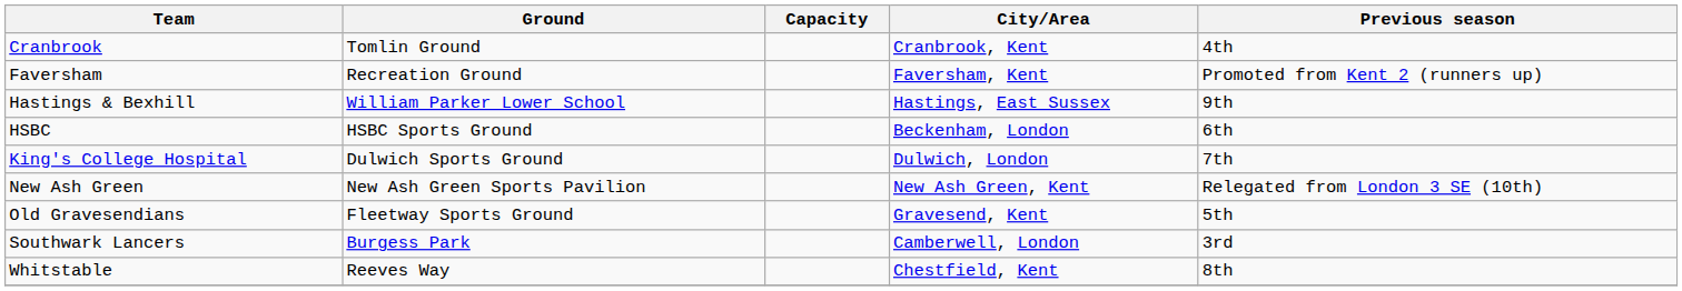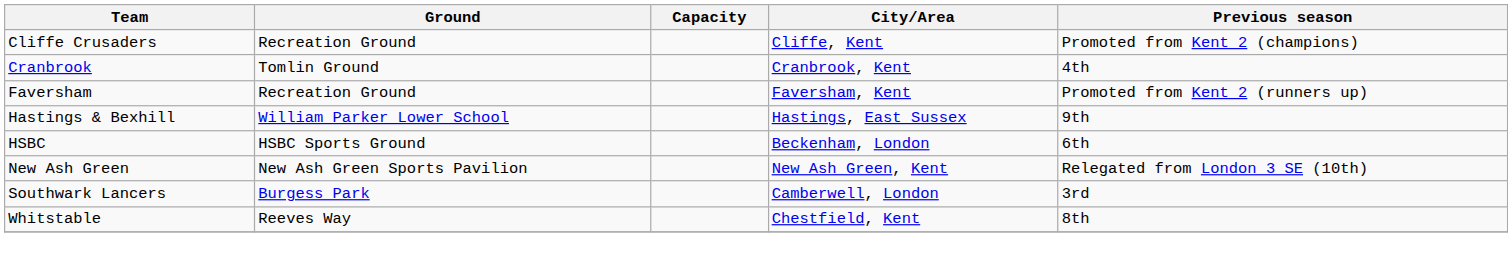 <table class="wikitable sortable" width=100%>
 <tr>
 <th>Team</th>
 <th>Ground</th>
 <th>Capacity</th>
 <th>City/Area</th>
 <th>Previous season</th>
+</tr>
+<tr>
+<td>Cliffe Crusaders</td>
+<td>Recreation Ground</td>
+<td></td>
+<td><a href='#'>Cliffe</a>, <a href='#'>Kent</a></td>
+<td>Promoted from <a href='#'>Kent 2</a> (champions)</td>
 </tr>
 <tr>
 <td><a href='#'>Cranbrook</a></td>
 <td>Tomlin Ground</td>
 <td></td>
 <td><a href='#'>Cranbrook</a>, <a href='#'>Kent</a></td>
 <td>4th</td>
 </tr>
 <tr>
 <td>Faversham</td>
 <td>Recreation Ground</td>
 <td></td>
 <td><a href='#'>Faversham</a>, <a href='#'>Kent</a></td>
 <td>Promoted from <a href='#'>Kent 2</a> (runners up)</td>
 </tr>
 <tr>
 <td>Hastings & Bexhill</td>
 <td><a href='#'>William Parker Lower School</a></td>
 <td></td>
 <td><a href='#'>Hastings</a>, <a href='#'>East Sussex</a></td>
 <td>9th</td>
 </tr>
 <tr>
 <td>HSBC</td>
 <td>HSBC Sports Ground</td>
 <td></td>
 <td><a href='#'>Beckenham</a>, <a href='#'>London</a></td>
 <td>6th</td>
 </tr>
 <tr>
-<td><a href='#'>King's College Hospital</a></td>
-<td>Dulwich Sports Ground</td>
-<td></td>
-<td><a href='#'>Dulwich</a>, <a href='#'>London</a></td>
-<td>7th</td>
-</tr>
-<tr>
 <td>New Ash Green</td>
 <td>New Ash Green Sports Pavilion</td>
 <td></td>
 <td><a href='#'>New Ash Green</a>, <a href='#'>Kent</a></td>
 <td>Relegated from <a href='#'>London 3 SE</a> (10th)</td>
-</tr>
-<tr>
-<td>Old Gravesendians</td>
-<td>Fleetway Sports Ground</td>
-<td></td>
-<td><a href='#'>Gravesend</a>, <a href='#'>Kent</a></td>
-<td>5th</td>
 </tr>
 <tr>
 <td>Southwark Lancers</td>
 <td><a href='#'>Burgess Park</a></td>
 <td></td>
 <td><a href='#'>Camberwell</a>, <a href='#'>London</a></td>
 <td>3rd</td>
 </tr>
 <tr>
 <td>Whitstable</td>
 <td>Reeves Way</td>
 <td></td>
 <td><a href='#'>Chestfield</a>, <a href='#'>Kent</a></td>
 <td>8th</td>
 </tr>
 <tr>
 </tr>
 </table>
